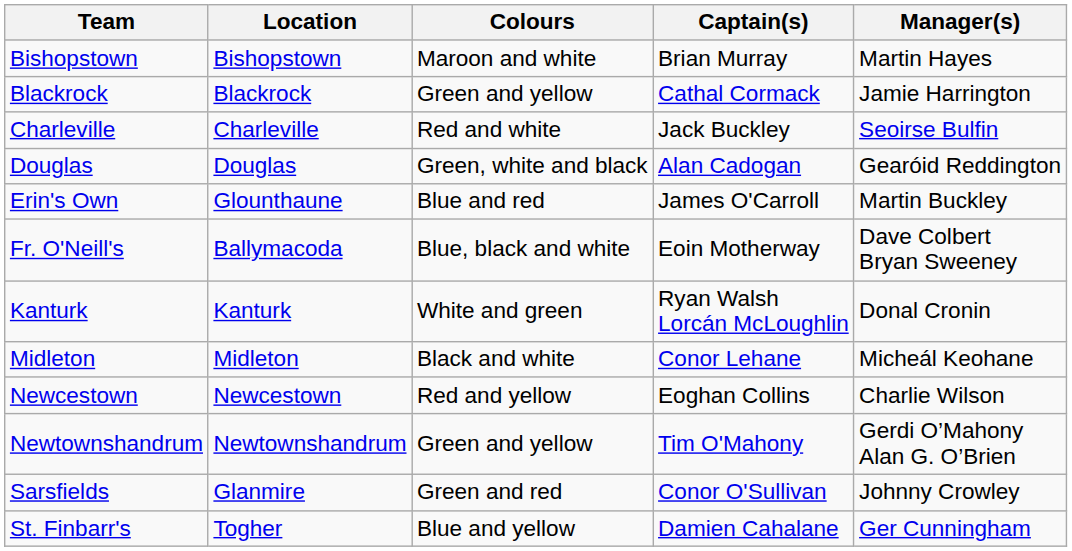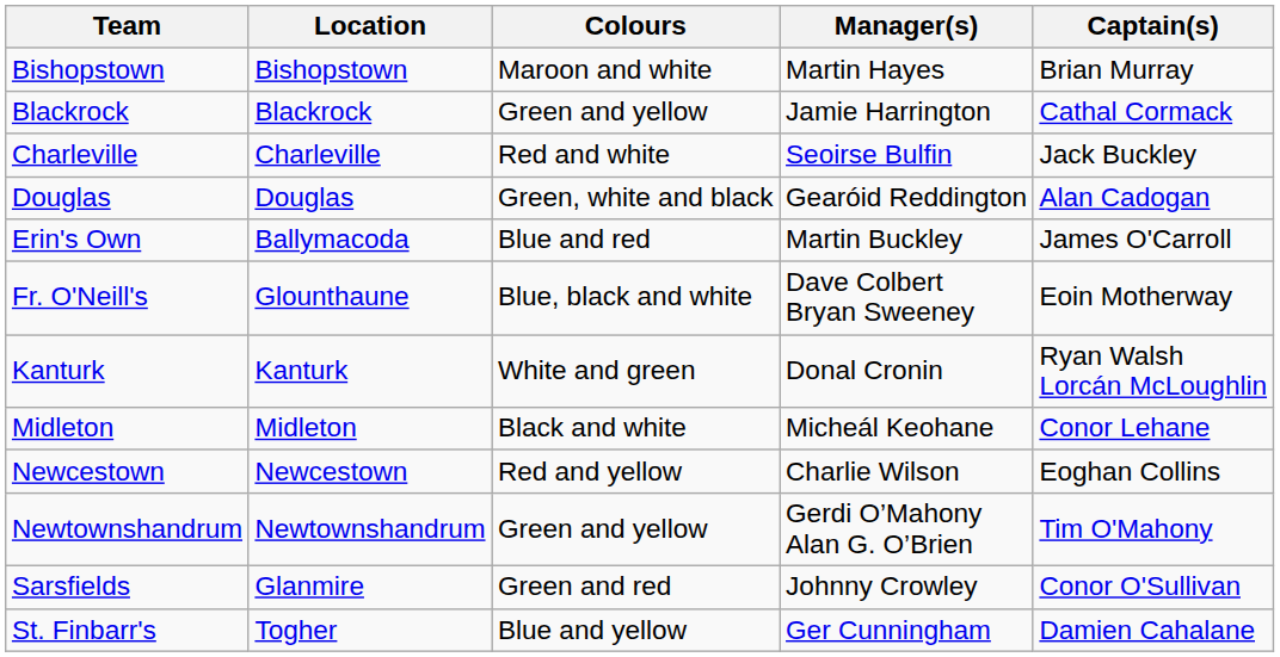 <table class="wikitable sortable mw-collapsible">
 <tr>
 <th>Team</th>
 <th>Location</th>
 <th>Colours</th>
+<th>Manager(s)</th>
 <th>Captain(s)</th>
-<th>Manager(s)</th>
 </tr>
 <tr align="left">
 <td><a href='#'>Bishopstown</a></td>
 <td><a href='#'>Bishopstown</a></td>
 <td>Maroon and white</td>
+<td>Martin Hayes</td>
 <td>Brian Murray</td>
-<td>Martin Hayes</td>
 </tr>
 <tr align="left">
 <td><a href='#'>Blackrock</a></td>
 <td><a href='#'>Blackrock</a></td>
 <td>Green and yellow</td>
+<td>Jamie Harrington</td>
 <td><a href='#'>Cathal Cormack</a></td>
-<td>Jamie Harrington</td>
 </tr>
 <tr align="left">
 <td><a href='#'>Charleville</a></td>
 <td><a href='#'>Charleville</a></td>
 <td>Red and white</td>
+<td><a href='#'>Seoirse Bulfin</a></td>
 <td>Jack Buckley</td>
-<td><a href='#'>Seoirse Bulfin</a></td>
 </tr>
 <tr align="left">
 <td><a href='#'>Douglas</a></td>
 <td><a href='#'>Douglas</a></td>
 <td>Green, white and black</td>
+<td>Gearóid Reddington</td>
 <td><a href='#'>Alan Cadogan</a></td>
-<td>Gearóid Reddington</td>
 </tr>
 <tr align="left">
 <td><a href='#'>Erin's Own</a></td>
-<td><a href='#'>Glounthaune</a></td>
+<td><a href='#'>Ballymacoda</a></td>
 <td>Blue and red</td>
+<td>Martin Buckley</td>
 <td>James O'Carroll</td>
-<td>Martin Buckley</td>
 </tr>
 <tr align="left">
 <td><a href='#'>Fr. O'Neill's</a></td>
-<td><a href='#'>Ballymacoda</a></td>
+<td><a href='#'>Glounthaune</a></td>
 <td>Blue, black and white</td>
+<td>Dave Colbert<br>Bryan Sweeney</td>
 <td>Eoin Motherway</td>
-<td>Dave Colbert<br>Bryan Sweeney</td>
 </tr>
 <tr align="left">
 <td><a href='#'>Kanturk</a></td>
 <td><a href='#'>Kanturk</a></td>
 <td>White and green</td>
+<td>Donal Cronin</td>
 <td>Ryan Walsh<br><a href='#'>Lorcán McLoughlin</a></td>
-<td>Donal Cronin</td>
 </tr>
 <tr align="left">
 <td><a href='#'>Midleton</a></td>
 <td><a href='#'>Midleton</a></td>
 <td>Black and white</td>
+<td>Micheál Keohane</td>
 <td><a href='#'>Conor Lehane</a></td>
-<td>Micheál Keohane</td>
 </tr>
 <tr align="left">
 <td><a href='#'>Newcestown</a></td>
 <td><a href='#'>Newcestown</a></td>
 <td>Red and yellow</td>
+<td>Charlie Wilson</td>
 <td>Eoghan Collins</td>
-<td>Charlie Wilson</td>
 </tr>
 <tr align="left">
 <td><a href='#'>Newtownshandrum</a></td>
 <td><a href='#'>Newtownshandrum</a></td>
 <td>Green and yellow</td>
+<td>Gerdi O’Mahony<br>Alan G. O’Brien</td>
 <td><a href='#'>Tim O'Mahony</a></td>
-<td>Gerdi O’Mahony<br>Alan G. O’Brien</td>
 </tr>
 <tr align="left">
 <td><a href='#'>Sarsfields</a></td>
 <td><a href='#'>Glanmire</a></td>
 <td>Green and red</td>
+<td>Johnny Crowley</td>
 <td><a href='#'>Conor O'Sullivan</a></td>
-<td>Johnny Crowley</td>
 </tr>
 <tr align="left">
 <td><a href='#'>St. Finbarr's</a></td>
 <td><a href='#'>Togher</a></td>
 <td>Blue and yellow</td>
+<td><a href='#'>Ger Cunningham</a></td>
 <td><a href='#'>Damien Cahalane</a></td>
-<td><a href='#'>Ger Cunningham</a></td>
 </tr>
 </table>
